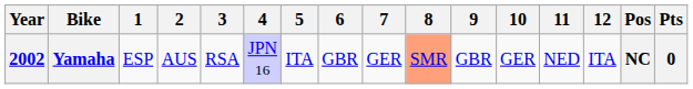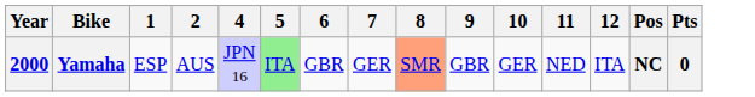 <table class="wikitable" style="text-align:center; font-size:95%">
 <tr>
 <th valign="middle">Year</th>
 <th valign="middle">Bike</th>
 <th>1</th>
 <th>2</th>
-<th>3</th>
 <th>4</th>
 <th>5</th>
 <th>6</th>
 <th>7</th>
 <th>8</th>
 <th>9</th>
 <th>10</th>
 <th>11</th>
 <th>12</th>
 <th>Pos</th>
 <th>Pts</th>
 </tr>
 <tr>
-<th><a href='#'>2002</a></th>
+<th><a href='#'>2000</a></th>
 <th><a href='#'>Yamaha</a></th>
 <td><a href='#'>ESP</a></td>
 <td><a href='#'>AUS</a></td>
-<td><a href='#'>RSA</a></td>
 <td style="background:#cfcfff;"><a href='#'>JPN</a><br><small>16</small></td>
-<td><a href='#'>ITA</a></td>
+<td style="background: lightgreen;"><a href='#'>ITA</a></td>
 <td><a href='#'>GBR</a></td>
 <td><a href='#'>GER</a></td>
 <td style="background: lightsalmon;"><a href='#'>SMR</a></td>
 <td><a href='#'>GBR</a></td>
 <td><a href='#'>GER</a></td>
 <td><a href='#'>NED</a></td>
 <td><a href='#'>ITA</a></td>
 <th>NC</th>
 <th>0</th>
 </tr>
 </table>
